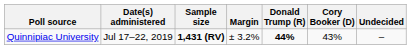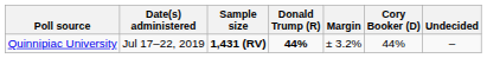 <table class="wikitable" style="font-size:90%;text-align:center;">
 <tr valign=bottom style="font-size:90%;">
 <th>Poll source</th>
 <th>Date(s)<br>administered</th>
 <th>Sample<br>size</th>
+<th>Donald<br>Trump (R)</th>
 <th>Margin<br></th>
-<th>Donald<br>Trump (R)</th>
 <th>Cory<br>Booker (D)</th>
 <th>Undecided</th>
 </tr>
 <tr>
 <td style="text-align:left;"><a href='#'>Quinnipiac University</a></td>
 <td>Jul 17–22, 2019</td>
 <td><strong>1,431 (RV)</strong></td>
+<td><strong>44%</strong></td>
 <td>± 3.2%</td>
-<td><strong>44%</strong></td>
-<td>43%</td>
+<td>44%</td>
 <td>–</td>
 </tr>
 </table>
